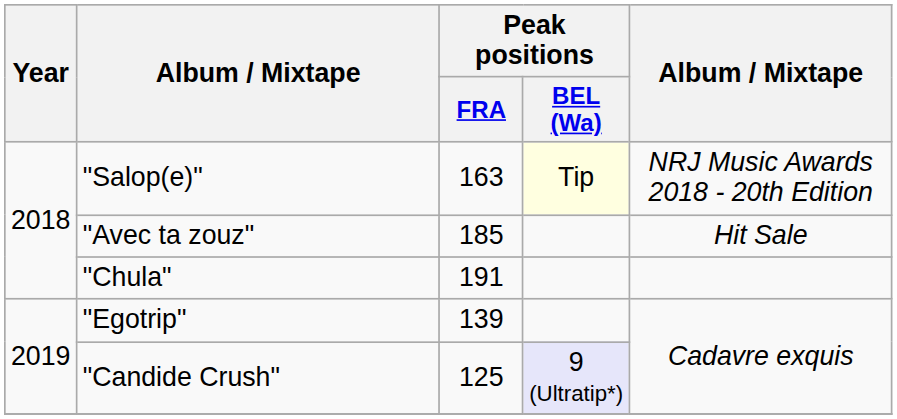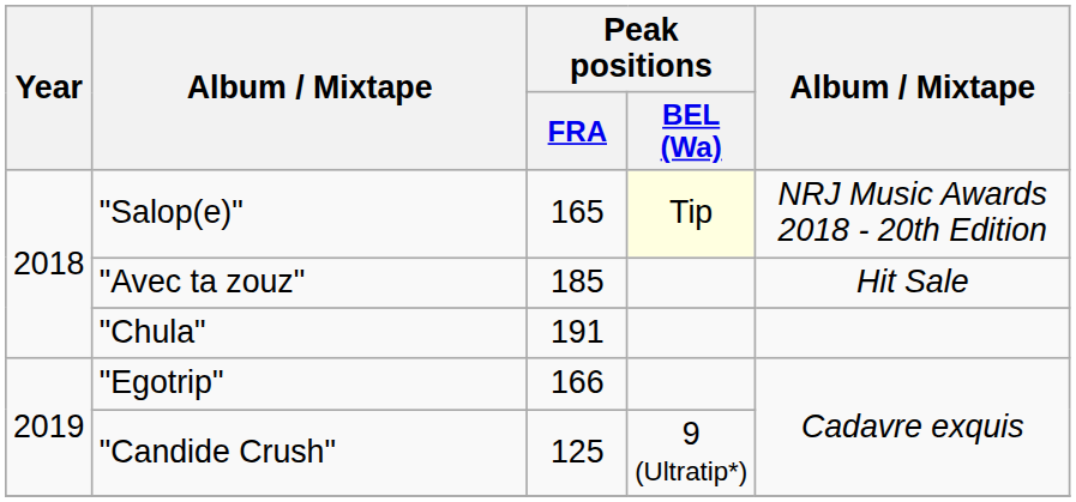 <table class="wikitable">
 <tr>
 <th align="center" rowspan="2" width="10">Year</th>
 <th align="center" rowspan="2" width="210">Album / Mixtape</th>
 <th align="center" colspan="2" width="20">Peak positions</th>
 <th align="center" rowspan="2" width="150">Album / Mixtape</th>
 </tr>
 <tr>
 <th scope="col" style="width:3em;font-size:90%;"><a href='#'>FRA</a><br></th>
 <th scope="col" style="width:3em;font-size:90%;"><a href='#'>BEL <br>(Wa)</a><br></th>
 </tr>
 <tr>
 <td style="text-align:center;" rowspan=3>2018</td>
 <td>"Salop(e)"</td>
-<td style="text-align:center;">163</td>
+<td style="text-align:center;">165</td>
 <td style="background: lightyellow; text-align:center;">Tip</td>
 <td style="text-align:center;"><em>NRJ Music Awards 2018 - 20th Edition</em></td>
 </tr>
 <tr>
 <td>"Avec ta zouz"</td>
 <td style="text-align:center;">185</td>
 <td style="text-align:center;"></td>
 <td style="text-align:center;"><em>Hit Sale</em></td>
 </tr>
 <tr>
 <td>"Chula"</td>
 <td style="text-align:center;">191</td>
 <td style="text-align:center;"></td>
 <td style="text-align:center;"></td>
 </tr>
 <tr>
 <td style="text-align:center;" rowspan=2>2019</td>
 <td>"Egotrip"</td>
-<td style="text-align:center;">139</td>
+<td style="text-align:center;">166</td>
 <td style="text-align:center;"></td>
 <td style="text-align:center;" rowspan=2><em>Cadavre exquis</em></td>
 </tr>
 <tr>
 <td>"Candide Crush"</td>
 <td style="text-align:center;">125</td>
-<td style="background: lavender; text-align:center;">9<br><small>(Ultratip*)</small></td>
+<td style="text-align:center;">9<br><small>(Ultratip*)</small></td>
 </tr>
 <tr>
 </tr>
 </table>
